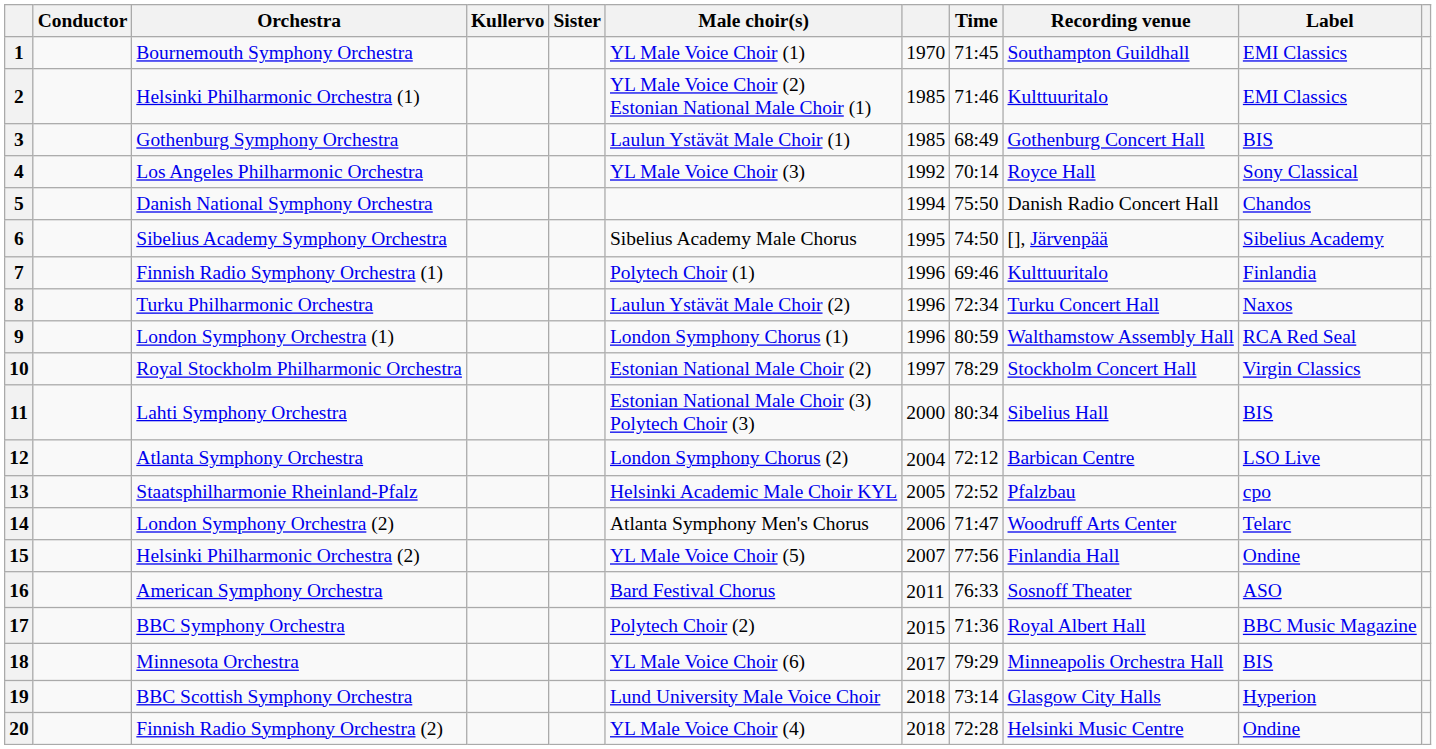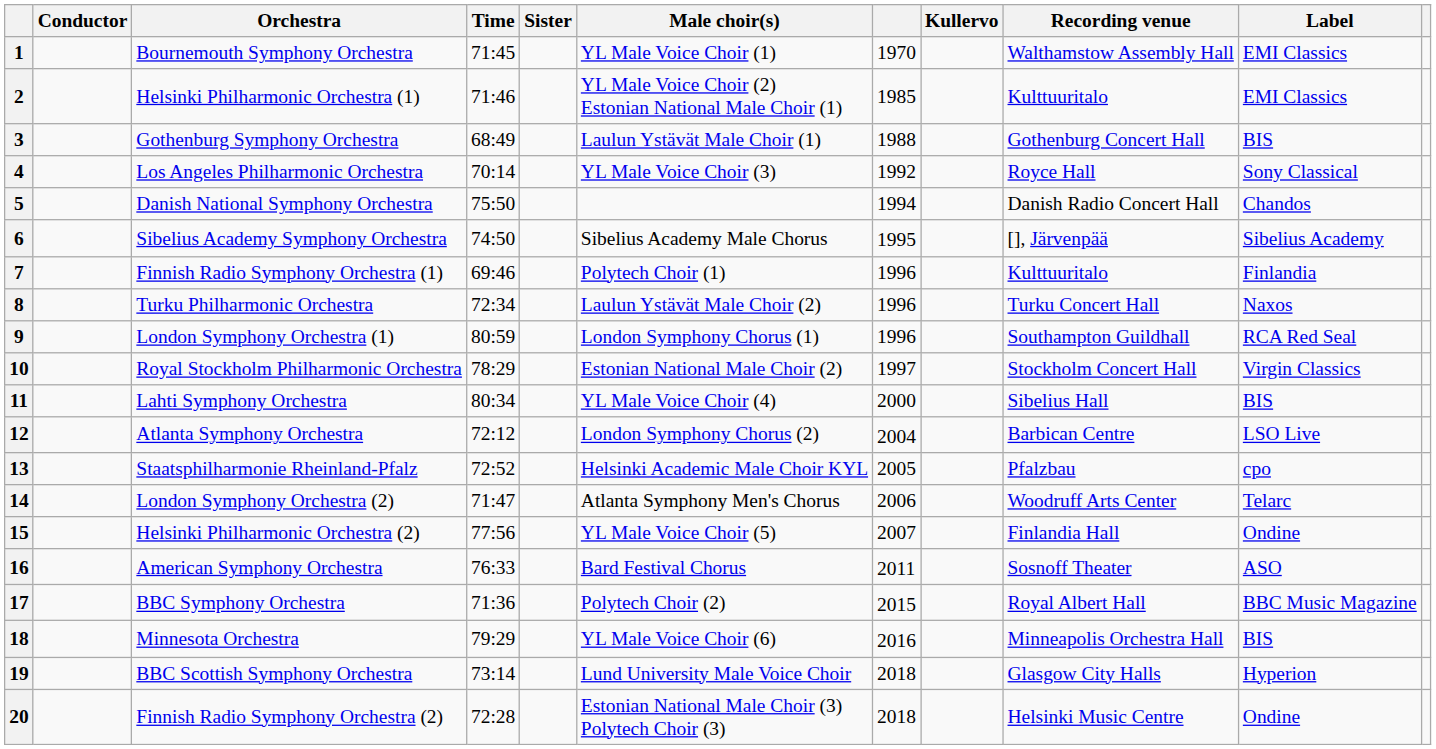 <table class="wikitable sortable" style="margin-right:0; font-size:95%">
 <tr>
 <th scope="col"></th>
 <th scope="col">Conductor</th>
 <th scope="col">Orchestra</th>
-<th scope="col">Kullervo</th>
+<th scope="col">Time</th>
 <th scope="col">Sister</th>
 <th scope="col">Male choir(s)</th>
 <th scope="col"></th>
-<th scope="col">Time</th>
+<th scope="col">Kullervo</th>
 <th scope="col">Recording venue</th>
 <th scope="col">Label</th>
 <th scope="col"class="unsortable"></th>
 </tr>
 <tr>
 <th scope="row">1</th>
 <td></td>
 <td><a href='#'>Bournemouth Symphony Orchestra</a></td>
-<td></td>
+<td>71:45</td>
 <td></td>
 <td><a href='#'>YL Male Voice Choir</a> (1)</td>
 <td>1970</td>
-<td>71:45</td>
-<td><a href='#'>Southampton Guildhall</a></td>
+<td></td>
+<td><a href='#'>Walthamstow Assembly Hall</a></td>
 <td><a href='#'>EMI Classics</a></td>
 <td></td>
 </tr>
 <tr>
 <th scope="row">2</th>
 <td></td>
 <td><a href='#'>Helsinki Philharmonic Orchestra</a> (1)</td>
-<td></td>
+<td>71:46</td>
 <td></td>
 <td><a href='#'>YL Male Voice Choir</a> (2)<br><a href='#'>Estonian National Male Choir</a> (1)</td>
 <td>1985</td>
-<td>71:46</td>
+<td></td>
 <td><a href='#'>Kulttuuritalo</a></td>
 <td><a href='#'>EMI Classics</a></td>
 <td></td>
 </tr>
 <tr>
 <th scope="row">3</th>
 <td></td>
 <td><a href='#'>Gothenburg Symphony Orchestra</a></td>
-<td></td>
+<td>68:49</td>
 <td></td>
 <td><a href='#'>Laulun Ystävät Male Choir</a> (1)</td>
-<td>1985</td>
-<td>68:49</td>
+<td>1988</td>
+<td></td>
 <td><a href='#'>Gothenburg Concert Hall</a></td>
 <td><a href='#'>BIS</a></td>
 <td></td>
 </tr>
 <tr>
 <th scope="row">4</th>
 <td></td>
 <td><a href='#'>Los Angeles Philharmonic Orchestra</a></td>
-<td></td>
+<td>70:14</td>
 <td></td>
 <td><a href='#'>YL Male Voice Choir</a> (3)</td>
 <td>1992</td>
-<td>70:14</td>
+<td></td>
 <td><a href='#'>Royce Hall</a></td>
 <td><a href='#'>Sony Classical</a></td>
 <td></td>
 </tr>
 <tr>
 <th scope="row">5</th>
 <td></td>
 <td><a href='#'>Danish National Symphony Orchestra</a></td>
-<td></td>
+<td>75:50</td>
 <td></td>
 <td></td>
 <td>1994</td>
-<td>75:50</td>
+<td></td>
 <td>Danish Radio Concert Hall</td>
 <td><a href='#'>Chandos</a></td>
 <td></td>
 </tr>
 <tr>
 <th scope="row">6</th>
 <td></td>
 <td><a href='#'>Sibelius Academy Symphony Orchestra</a></td>
-<td></td>
+<td>74:50</td>
 <td></td>
 <td>Sibelius Academy Male Chorus</td>
 <td>1995<sup></sup></td>
-<td>74:50</td>
+<td></td>
 <td>[], <a href='#'>Järvenpää</a></td>
 <td><a href='#'>Sibelius Academy</a></td>
 <td></td>
 </tr>
 <tr>
 <th scope="row">7</th>
 <td></td>
 <td><a href='#'>Finnish Radio Symphony Orchestra</a> (1)</td>
-<td></td>
+<td>69:46</td>
 <td></td>
 <td><a href='#'>Polytech Choir</a> (1)</td>
 <td>1996</td>
-<td>69:46</td>
+<td></td>
 <td><a href='#'>Kulttuuritalo</a></td>
 <td><a href='#'>Finlandia</a></td>
 <td></td>
 </tr>
 <tr>
 <th scope="row">8</th>
 <td></td>
 <td><a href='#'>Turku Philharmonic Orchestra</a></td>
-<td></td>
+<td>72:34</td>
 <td></td>
 <td><a href='#'>Laulun Ystävät Male Choir</a> (2)</td>
 <td>1996</td>
-<td>72:34</td>
+<td></td>
 <td><a href='#'>Turku Concert Hall</a></td>
 <td><a href='#'>Naxos</a></td>
 <td></td>
 </tr>
 <tr>
 <th scope="row">9</th>
 <td></td>
 <td><a href='#'>London Symphony Orchestra</a> (1)</td>
-<td></td>
+<td>80:59</td>
 <td></td>
 <td><a href='#'>London Symphony Chorus</a> (1)</td>
 <td>1996</td>
-<td>80:59</td>
-<td><a href='#'>Walthamstow Assembly Hall</a></td>
+<td></td>
+<td><a href='#'>Southampton Guildhall</a></td>
 <td><a href='#'>RCA Red Seal</a></td>
 <td></td>
 </tr>
 <tr>
 <th scope="row">10</th>
 <td></td>
 <td><a href='#'>Royal Stockholm Philharmonic Orchestra</a></td>
-<td></td>
+<td>78:29</td>
 <td></td>
 <td><a href='#'>Estonian National Male Choir</a> (2)</td>
 <td>1997</td>
-<td>78:29</td>
+<td></td>
 <td><a href='#'>Stockholm Concert Hall</a></td>
 <td><a href='#'>Virgin Classics</a></td>
 <td></td>
 </tr>
 <tr>
 <th scope="row">11</th>
 <td></td>
 <td><a href='#'>Lahti Symphony Orchestra</a></td>
+<td>80:34</td>
 <td></td>
+<td><a href='#'>YL Male Voice Choir</a> (4)</td>
+<td>2000</td>
 <td></td>
-<td><a href='#'>Estonian National Male Choir</a> (3)<br><a href='#'>Polytech Choir</a> (3)</td>
-<td>2000</td>
-<td>80:34</td>
 <td><a href='#'>Sibelius Hall</a></td>
 <td><a href='#'>BIS</a></td>
 <td></td>
 </tr>
 <tr>
 <th scope="row">12</th>
 <td></td>
 <td><a href='#'>Atlanta Symphony Orchestra</a></td>
-<td></td>
+<td>72:12</td>
 <td></td>
 <td><a href='#'>London Symphony Chorus</a> (2)</td>
 <td>2004<sup></sup></td>
-<td>72:12</td>
+<td></td>
 <td><a href='#'>Barbican Centre</a></td>
 <td><a href='#'>LSO Live</a></td>
 <td></td>
 </tr>
 <tr>
 <th scope="row">13</th>
 <td></td>
 <td><a href='#'>Staatsphilharmonie Rheinland-Pfalz</a></td>
-<td></td>
+<td>72:52</td>
 <td></td>
 <td><a href='#'>Helsinki Academic Male Choir KYL</a></td>
 <td>2005</td>
-<td>72:52</td>
+<td></td>
 <td><a href='#'>Pfalzbau</a></td>
 <td><a href='#'>cpo</a></td>
 <td></td>
 </tr>
 <tr>
 <th scope="row">14</th>
 <td></td>
 <td><a href='#'>London Symphony Orchestra</a> (2)</td>
-<td></td>
+<td>71:47</td>
 <td></td>
 <td>Atlanta Symphony Men's Chorus</td>
 <td>2006</td>
-<td>71:47</td>
+<td></td>
 <td><a href='#'>Woodruff Arts Center</a></td>
 <td><a href='#'>Telarc</a></td>
 <td></td>
 </tr>
 <tr>
 <th scope="row">15</th>
 <td></td>
 <td><a href='#'>Helsinki Philharmonic Orchestra</a> (2)</td>
-<td></td>
+<td>77:56</td>
 <td></td>
 <td><a href='#'>YL Male Voice Choir</a> (5)</td>
 <td>2007</td>
-<td>77:56</td>
+<td></td>
 <td><a href='#'>Finlandia Hall</a></td>
 <td><a href='#'>Ondine</a></td>
 <td></td>
 </tr>
 <tr>
 <th scope="row">16</th>
 <td></td>
 <td><a href='#'>American Symphony Orchestra</a></td>
-<td></td>
+<td>76:33</td>
 <td></td>
 <td><a href='#'>Bard Festival Chorus</a></td>
 <td>2011<sup></sup></td>
-<td>76:33</td>
+<td></td>
 <td><a href='#'>Sosnoff Theater</a></td>
 <td><a href='#'>ASO</a></td>
 <td></td>
 </tr>
 <tr>
 <th scope="row">17</th>
 <td></td>
 <td><a href='#'>BBC Symphony Orchestra</a></td>
-<td></td>
+<td>71:36</td>
 <td></td>
 <td><a href='#'>Polytech Choir</a> (2)</td>
 <td>2015<sup></sup></td>
-<td>71:36</td>
+<td></td>
 <td><a href='#'>Royal Albert Hall</a></td>
 <td><a href='#'>BBC Music Magazine</a></td>
 <td></td>
 </tr>
 <tr>
 <th scope="row">18</th>
 <td></td>
 <td><a href='#'>Minnesota Orchestra</a></td>
-<td></td>
+<td>79:29</td>
 <td></td>
 <td><a href='#'>YL Male Voice Choir</a> (6)</td>
-<td>2017<sup></sup></td>
-<td>79:29</td>
+<td>2016<sup></sup></td>
+<td></td>
 <td><a href='#'>Minneapolis Orchestra Hall</a></td>
 <td><a href='#'>BIS</a></td>
 <td></td>
 </tr>
 <tr>
 <th scope="row">19</th>
 <td></td>
 <td><a href='#'>BBC Scottish Symphony Orchestra</a></td>
-<td></td>
+<td>73:14</td>
 <td></td>
 <td><a href='#'>Lund University Male Voice Choir</a></td>
 <td>2018</td>
-<td>73:14</td>
+<td></td>
 <td><a href='#'>Glasgow City Halls</a></td>
 <td><a href='#'>Hyperion</a></td>
 <td></td>
 </tr>
 <tr>
 <th scope="row">20</th>
 <td></td>
 <td><a href='#'>Finnish Radio Symphony Orchestra</a> (2)</td>
+<td>72:28</td>
 <td></td>
+<td><a href='#'>Estonian National Male Choir</a> (3)<br><a href='#'>Polytech Choir</a> (3)</td>
+<td>2018</td>
 <td></td>
-<td><a href='#'>YL Male Voice Choir</a> (4)</td>
-<td>2018</td>
-<td>72:28</td>
 <td><a href='#'>Helsinki Music Centre</a></td>
 <td><a href='#'>Ondine</a></td>
 <td></td>
 </tr>
 </table>
